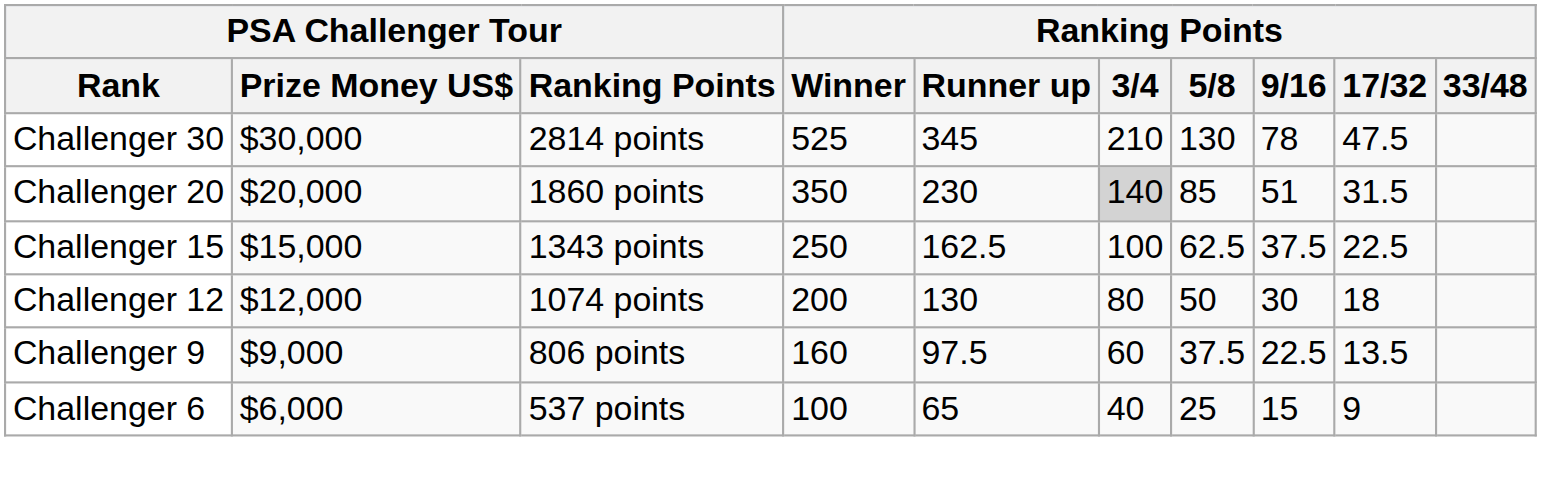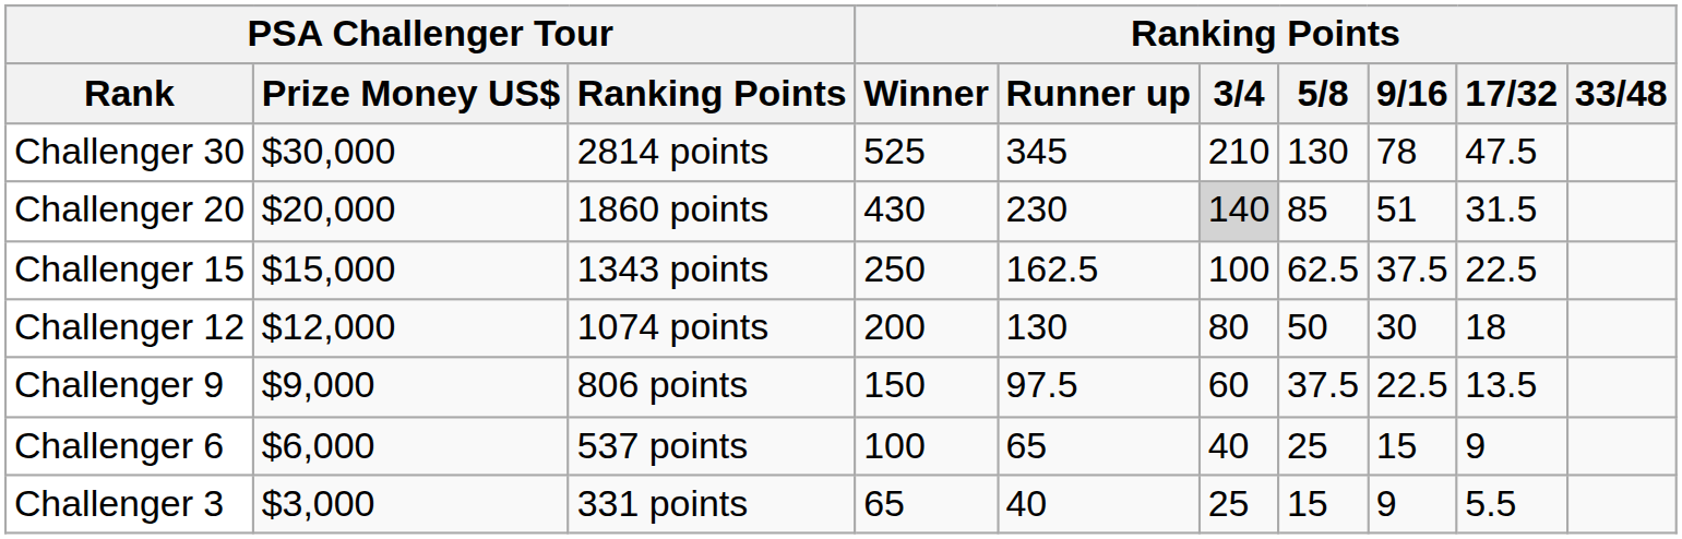 <table class="wikitable">
 <tr bgcolor="#d1e4fd">
 <th colspan="3">PSA Challenger Tour</th>
 <th colspan="7">Ranking Points</th>
 </tr>
 <tr>
 <th>Rank</th>
 <th>Prize Money US$</th>
 <th>Ranking Points</th>
 <th>Winner</th>
 <th>Runner up</th>
 <th>3/4</th>
 <th>5/8</th>
 <th>9/16</th>
 <th>17/32</th>
 <th>33/48</th>
 </tr>
 <tr>
 <td style="background:#fff;">Challenger 30</td>
 <td>$30,000</td>
 <td>2814 points</td>
 <td>525</td>
 <td>345</td>
 <td>210</td>
 <td>130</td>
 <td>78</td>
 <td>47.5</td>
 <td></td>
 </tr>
 <tr>
 <td style="background:#fff;">Challenger 20</td>
 <td>$20,000</td>
 <td>1860 points</td>
-<td>350</td>
+<td>430</td>
 <td>230</td>
 <td style="background: lightgrey;">140</td>
 <td>85</td>
 <td>51</td>
 <td>31.5</td>
 <td></td>
 </tr>
 <tr>
 <td style="background:#fff;">Challenger 15</td>
 <td>$15,000</td>
 <td>1343 points</td>
 <td>250</td>
 <td>162.5</td>
 <td>100</td>
 <td>62.5</td>
 <td>37.5</td>
 <td>22.5</td>
 <td></td>
 </tr>
 <tr>
 <td style="background:#fff;">Challenger 12</td>
 <td>$12,000</td>
 <td>1074 points</td>
 <td>200</td>
 <td>130</td>
 <td>80</td>
 <td>50</td>
 <td>30</td>
 <td>18</td>
 <td></td>
 </tr>
 <tr>
 <td style="background:#fff;">Challenger 9</td>
 <td>$9,000</td>
 <td>806 points</td>
-<td>160</td>
+<td>150</td>
 <td>97.5</td>
 <td>60</td>
 <td>37.5</td>
 <td>22.5</td>
 <td>13.5</td>
 <td></td>
 </tr>
 <tr>
 <td style="background:#fff;">Challenger 6</td>
 <td>$6,000</td>
 <td>537 points</td>
 <td>100</td>
 <td>65</td>
 <td>40</td>
 <td>25</td>
 <td>15</td>
 <td>9</td>
 <td></td>
 </tr>
+<tr>
+<td style="background:#fff;">Challenger 3</td>
+<td>$3,000</td>
+<td>331 points</td>
+<td>65</td>
+<td>40</td>
+<td>25</td>
+<td>15</td>
+<td>9</td>
+<td>5.5</td>
+<td></td>
+</tr>
 </table>
